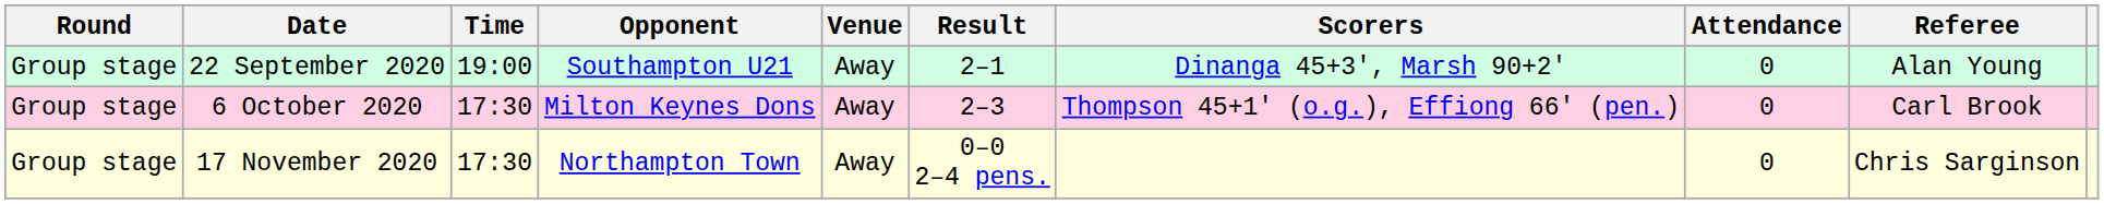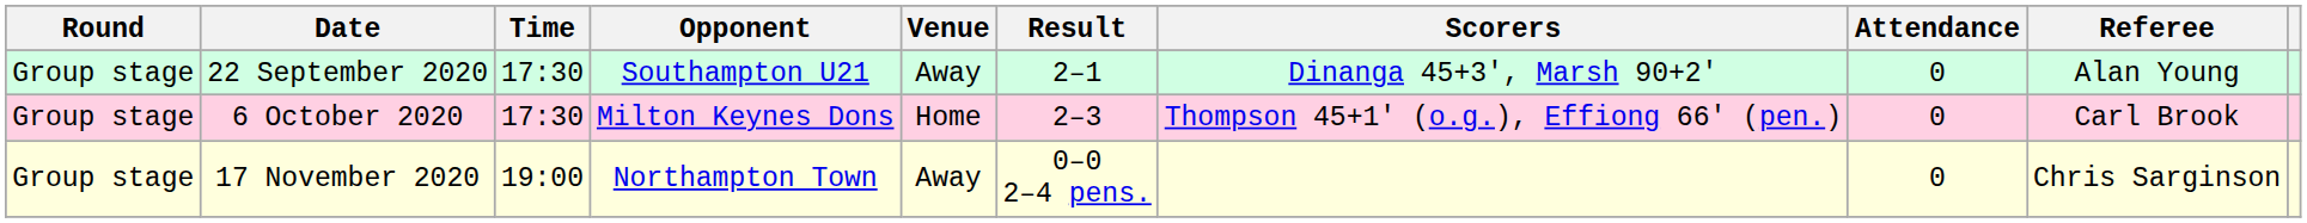 <table class="wikitable" style="text-align:center">
 <tr>
 <th>Round</th>
 <th>Date</th>
 <th>Time</th>
 <th>Opponent</th>
 <th>Venue</th>
 <th>Result</th>
 <th>Scorers</th>
 <th>Attendance</th>
 <th>Referee</th>
 <th></th>
 </tr>
 <tr style="background-color: #d0ffe3;">
 <td>Group stage</td>
 <td>22 September 2020</td>
-<td>19:00</td>
+<td>17:30</td>
 <td><a href='#'>Southampton U21</a></td>
 <td>Away</td>
 <td>2–1</td>
 <td><a href='#'>Dinanga</a> 45+3', <a href='#'>Marsh</a> 90+2'</td>
 <td>0</td>
 <td>Alan Young</td>
 <td></td>
 </tr>
 <tr style="background-color: #ffd0e3;">
 <td>Group stage</td>
 <td>6 October 2020</td>
 <td>17:30</td>
 <td><a href='#'>Milton Keynes Dons</a></td>
-<td>Away</td>
+<td>Home</td>
 <td>2–3</td>
 <td><a href='#'>Thompson</a> 45+1' (<a href='#'>o.g.</a>), <a href='#'>Effiong</a> 66' (<a href='#'>pen.</a>)</td>
 <td>0</td>
 <td>Carl Brook</td>
 <td></td>
 </tr>
 <tr style="background-color: #ffffdd;">
 <td>Group stage</td>
 <td>17 November 2020</td>
-<td>17:30</td>
+<td>19:00</td>
 <td><a href='#'>Northampton Town</a></td>
 <td>Away</td>
 <td>0–0<br>2–4 <a href='#'>pens.</a></td>
 <td></td>
 <td>0</td>
 <td>Chris Sarginson</td>
 <td></td>
 </tr>
 </table>
